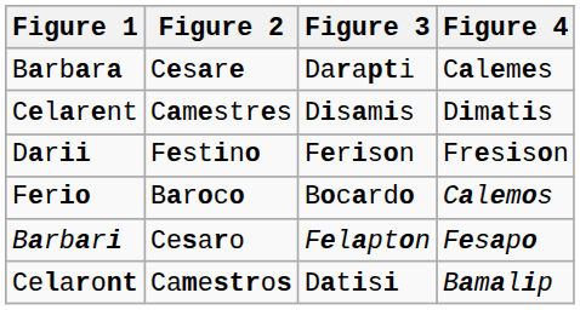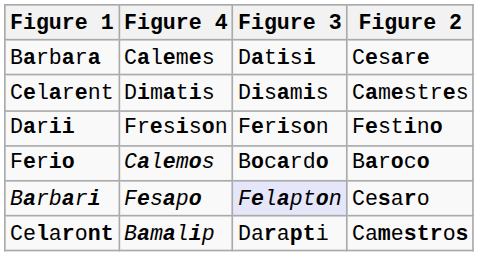 <table class="wikitable">
 <tr>
 <th>Figure 1</th>
+<th>Figure 4</th>
+<th>Figure 3</th>
 <th>Figure 2</th>
-<th>Figure 3</th>
-<th>Figure 4</th>
 </tr>
 <tr>
 <td>B<strong>a</strong>rb<strong>a</strong>r<strong>a</strong></td>
+<td>C<strong>a</strong>l<strong>e</strong>m<strong>e</strong>s</td>
+<td>D<strong>a</strong>t<strong>i</strong>s<strong>i</strong></td>
 <td>C<strong>e</strong>s<strong>a</strong>r<strong>e</strong></td>
-<td></em>D</strong>a<strong>r</strong>a<strong>pt</strong>i</em></strong></td>
-<td>C<strong>a</strong>l<strong>e</strong>m<strong>e</strong>s</td>
 </tr>
 <tr>
 <td>C<strong>e</strong>l<strong>a</strong>r<strong>e</strong>nt</td>
+<td>D<strong>i</strong>m<strong>a</strong>t<strong>i</strong>s</td>
+<td>D<strong>i</strong>s<strong>a</strong>m<strong>i</strong>s</td>
 <td>C<strong>a</strong>m<strong>e</strong>str<strong>e</strong>s</td>
-<td>D<strong>i</strong>s<strong>a</strong>m<strong>i</strong>s</td>
-<td>D<strong>i</strong>m<strong>a</strong>t<strong>i</strong>s</td>
 </tr>
 <tr>
 <td>D<strong>a</strong>r<strong>ii</strong></td>
+<td>Fr<strong>e</strong>s<strong>i</strong>s<strong>o</strong>n</td>
+<td>F<strong>e</strong>r<strong>i</strong>s<strong>o</strong>n</td>
 <td>F<strong>e</strong>st<strong>i</strong>n<strong>o</strong></td>
-<td>F<strong>e</strong>r<strong>i</strong>s<strong>o</strong>n</td>
-<td>Fr<strong>e</strong>s<strong>i</strong>s<strong>o</strong>n</td>
 </tr>
 <tr>
 <td>F<strong>e</strong>r<strong>io</strong></td>
+<td><em>C<strong>a</strong>l<strong>e</strong>m<strong>o</strong>s</em></td>
+<td>B<strong>o</strong>c<strong>a</strong>rd<strong>o</strong></td>
 <td>B<strong>a</strong>r<strong>o</strong>c<strong>o</strong></td>
-<td>B<strong>o</strong>c<strong>a</strong>rd<strong>o</strong></td>
-<td><em>C<strong>a</strong>l<strong>e</strong>m<strong>o</strong>s</em></td>
 </tr>
 <tr>
 <td><em>B<strong>a</strong>rb<strong>a</strong>r<strong>i<strong><em></td>
+<td><em>F<strong>e</strong>s<strong>a</strong>p<strong>o<strong><em></td>
+<td style="background: lavender;"><em>F<strong>e</strong>l<strong>a</strong>pt<strong>o</strong>n</em></td>
 <td></em>C</strong>e<strong>s</strong>a<strong>r</strong>o</em></strong></td>
-<td><em>F<strong>e</strong>l<strong>a</strong>pt<strong>o</strong>n</em></td>
-<td><em>F<strong>e</strong>s<strong>a</strong>p<strong>o<strong><em></td>
 </tr>
 <tr>
 <td></em>C</strong>e<strong>l</strong>a<strong>r</strong>o<strong>nt<em></td>
+<td><em>B<strong>a</strong>m<strong>a</strong>l<strong>i</strong>p</em></td>
+<td></em>D</strong>a<strong>r</strong>a<strong>pt</strong>i</em></strong></td>
 <td></em>C</strong>a<strong>m</strong>e<strong>str</strong>o<strong>s<em></td>
-<td>D<strong>a</strong>t<strong>i</strong>s<strong>i</strong></td>
-<td><em>B<strong>a</strong>m<strong>a</strong>l<strong>i</strong>p</em></td>
 </tr>
 </table>
